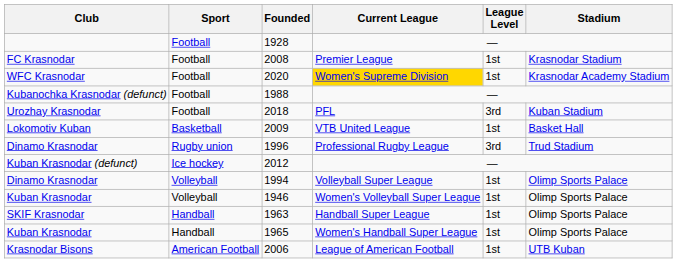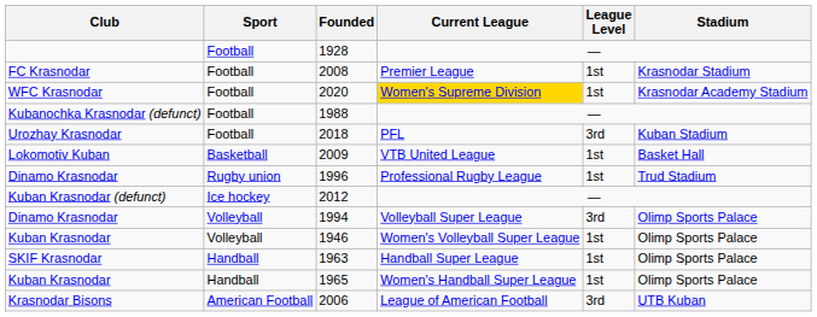 <table class="wikitable">
 <tr>
 <th>Club</th>
 <th>Sport</th>
 <th>Founded</th>
 <th>Current League</th>
 <th>League<br>Level</th>
 <th>Stadium</th>
 </tr>
 <tr>
 <td></td>
 <td><a href='#'>Football</a></td>
 <td>1928</td>
 <td colspan="3" style="text-align:center;">—</td>
 </tr>
 <tr>
 <td><a href='#'>FC Krasnodar</a></td>
 <td>Football</td>
 <td>2008</td>
 <td><a href='#'>Premier League</a></td>
 <td>1st</td>
 <td><a href='#'>Krasnodar Stadium</a></td>
 </tr>
 <tr>
 <td><a href='#'>WFC Krasnodar</a></td>
 <td>Football</td>
 <td>2020</td>
 <td style="background: gold;"><a href='#'>Women's Supreme Division</a></td>
 <td>1st</td>
 <td><a href='#'>Krasnodar Academy Stadium</a></td>
 </tr>
 <tr>
 <td><a href='#'>Kubanochka Krasnodar</a> <em>(defunct)</em></td>
 <td>Football</td>
 <td>1988</td>
 <td colspan="3" style="text-align:center;">—</td>
 </tr>
 <tr>
 <td><a href='#'>Urozhay Krasnodar</a></td>
 <td>Football</td>
 <td>2018</td>
 <td><a href='#'>PFL</a></td>
 <td>3rd</td>
 <td><a href='#'>Kuban Stadium</a></td>
 </tr>
 <tr>
 <td><a href='#'>Lokomotiv Kuban</a></td>
 <td><a href='#'>Basketball</a></td>
 <td>2009</td>
 <td><a href='#'>VTB United League</a></td>
 <td>1st</td>
 <td><a href='#'>Basket Hall</a></td>
 </tr>
 <tr>
 <td><a href='#'>Dinamo Krasnodar</a></td>
 <td><a href='#'>Rugby union</a></td>
 <td>1996</td>
 <td><a href='#'>Professional Rugby League</a></td>
-<td>3rd</td>
+<td>1st</td>
 <td><a href='#'>Trud Stadium</a></td>
 </tr>
 <tr>
 <td><a href='#'>Kuban Krasnodar</a> <em>(defunct)</em></td>
 <td><a href='#'>Ice hockey</a></td>
 <td>2012</td>
 <td colspan="3" style="text-align:center;">—</td>
 </tr>
 <tr>
 <td><a href='#'>Dinamo Krasnodar</a></td>
 <td><a href='#'>Volleyball</a></td>
 <td>1994</td>
 <td><a href='#'>Volleyball Super League</a></td>
-<td>1st</td>
+<td>3rd</td>
 <td><a href='#'>Olimp Sports Palace</a></td>
 </tr>
 <tr>
 <td><a href='#'>Kuban Krasnodar</a></td>
 <td>Volleyball</td>
 <td>1946</td>
 <td><a href='#'>Women's Volleyball Super League</a></td>
 <td>1st</td>
 <td>Olimp Sports Palace</td>
 </tr>
 <tr>
 <td><a href='#'>SKIF Krasnodar</a></td>
 <td><a href='#'>Handball</a></td>
 <td>1963</td>
 <td><a href='#'>Handball Super League</a></td>
 <td>1st</td>
 <td>Olimp Sports Palace</td>
 </tr>
 <tr>
 <td><a href='#'>Kuban Krasnodar</a></td>
 <td>Handball</td>
 <td>1965</td>
 <td><a href='#'>Women's Handball Super League</a></td>
 <td>1st</td>
 <td>Olimp Sports Palace</td>
 </tr>
 <tr>
 <td><a href='#'>Krasnodar Bisons</a></td>
 <td><a href='#'>American Football</a></td>
 <td>2006</td>
 <td><a href='#'>League of American Football</a></td>
-<td>1st</td>
+<td>3rd</td>
 <td><a href='#'>UTB Kuban</a></td>
 </tr>
 </table>
